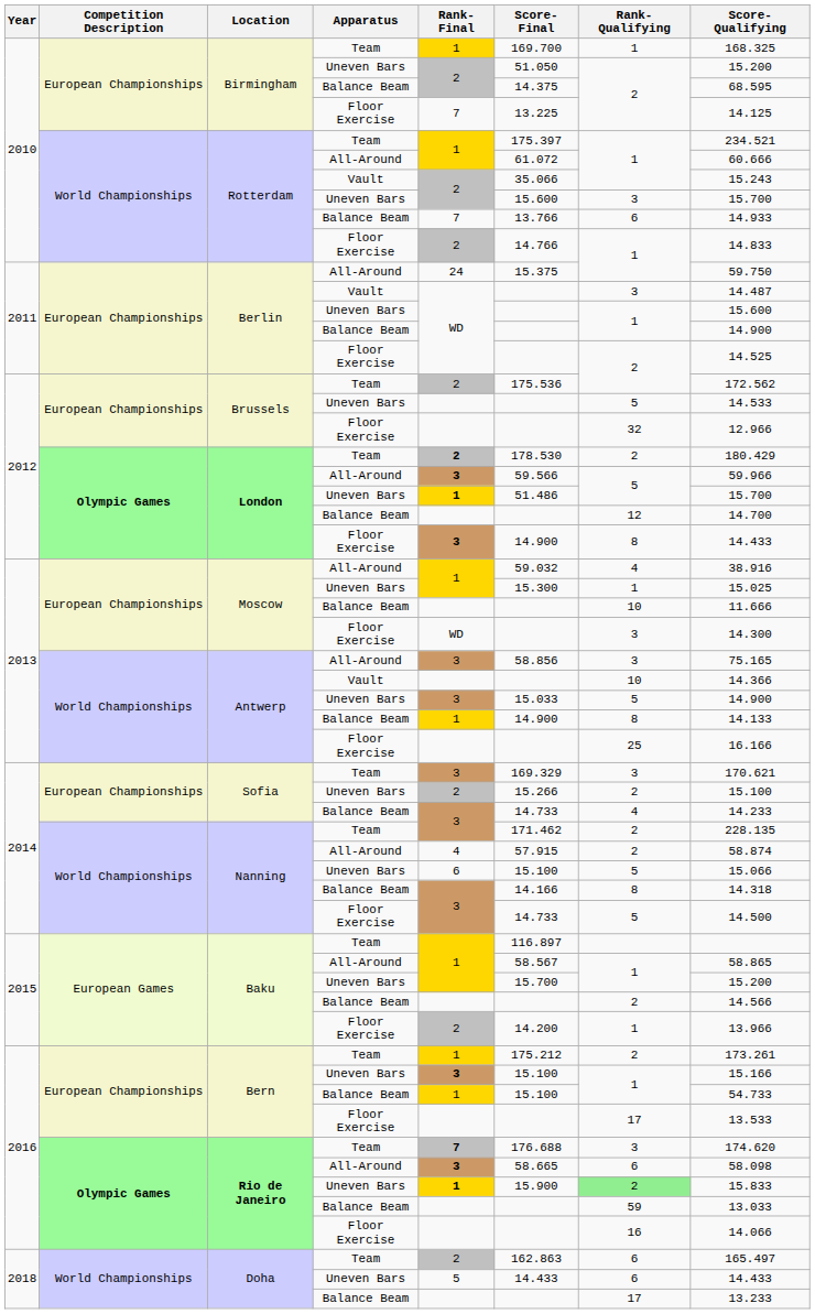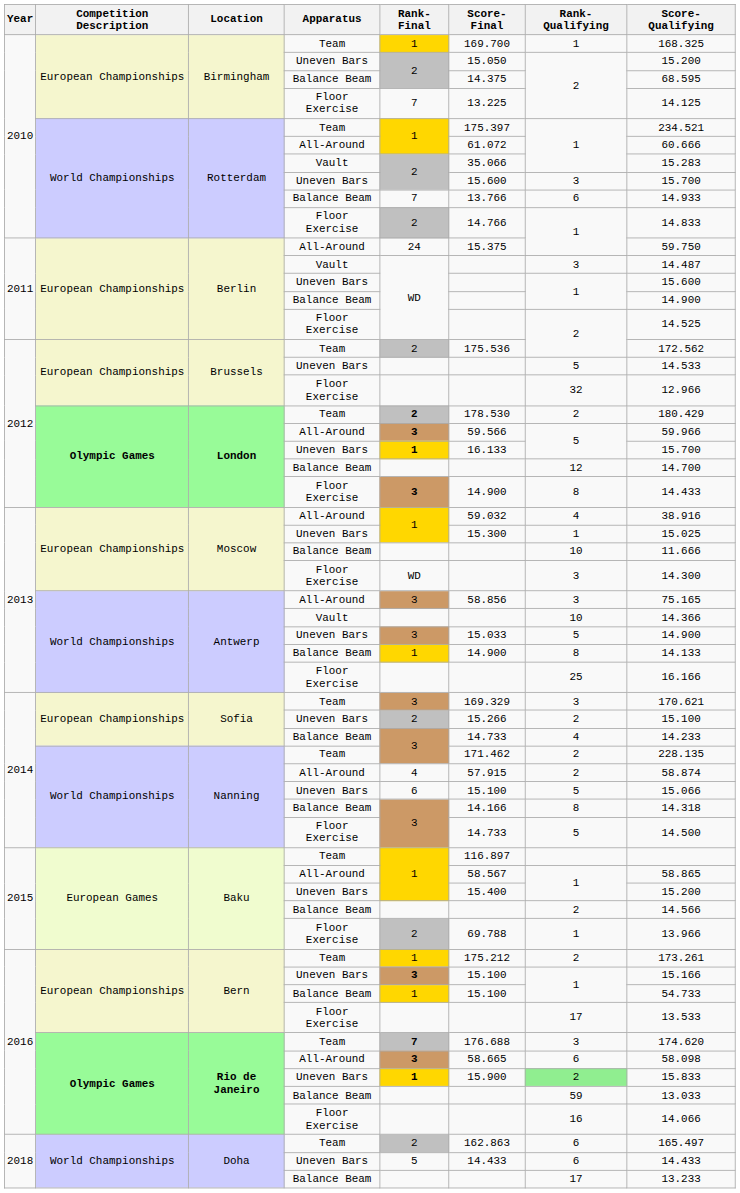 <table class="wikitable" style="text-align:center">
 <tr>
 <th>Year</th>
 <th>Competition Description</th>
 <th>Location</th>
 <th>Apparatus</th>
 <th>Rank-Final</th>
 <th>Score-Final</th>
 <th>Rank-Qualifying</th>
 <th>Score-Qualifying</th>
 </tr>
 <tr>
 <td rowspan=10>2010</td>
 <td style="background:#f5f6ce;" rowspan="4">European Championships</td>
 <td style="background:#f5f6ce;" rowspan="4">Birmingham</td>
 <td>Team</td>
 <td style="background:gold;">1</td>
 <td>169.700</td>
 <td>1</td>
 <td>168.325</td>
 </tr>
 <tr>
 <td>Uneven Bars</td>
 <td rowspan="2" style="background:silver;">2</td>
-<td>51.050</td>
+<td>15.050</td>
 <td rowspan="3">2</td>
 <td>15.200</td>
 </tr>
 <tr>
 <td>Balance Beam</td>
 <td>14.375</td>
 <td>68.595</td>
 </tr>
 <tr>
 <td>Floor Exercise</td>
 <td>7</td>
 <td>13.225</td>
 <td>14.125</td>
 </tr>
 <tr>
 <td style="background:#CCCCFF;" rowspan="6">World Championships</td>
 <td style="background:#CCCCFF;" rowspan="6">Rotterdam</td>
 <td>Team</td>
 <td rowspan="2" style="background:gold;">1</td>
 <td>175.397</td>
 <td rowspan="3">1</td>
 <td>234.521</td>
 </tr>
 <tr>
 <td>All-Around</td>
 <td>61.072</td>
 <td>60.666</td>
 </tr>
 <tr>
 <td>Vault</td>
 <td rowspan="2" style="background:silver;">2</td>
 <td>35.066</td>
-<td>15.243</td>
+<td>15.283</td>
 </tr>
 <tr>
 <td>Uneven Bars</td>
 <td>15.600</td>
 <td>3</td>
 <td>15.700</td>
 </tr>
 <tr>
 <td>Balance Beam</td>
 <td>7</td>
 <td>13.766</td>
 <td>6</td>
 <td>14.933</td>
 </tr>
 <tr>
 <td>Floor Exercise</td>
 <td style="background:silver;">2</td>
 <td>14.766</td>
 <td rowspan="2">1</td>
 <td>14.833</td>
 </tr>
 <tr>
 <td rowspan=5>2011</td>
 <td style="background:#f5f6ce;" rowspan="5">European Championships</td>
 <td style="background:#f5f6ce;" rowspan="5">Berlin</td>
 <td>All-Around</td>
 <td>24</td>
 <td>15.375</td>
 <td>59.750</td>
 </tr>
 <tr>
 <td>Vault</td>
 <td rowspan="4">WD</td>
 <td></td>
 <td>3</td>
 <td>14.487</td>
 </tr>
 <tr>
 <td>Uneven Bars</td>
 <td></td>
 <td rowspan="2">1</td>
 <td>15.600</td>
 </tr>
 <tr>
 <td>Balance Beam</td>
 <td></td>
 <td>14.900</td>
 </tr>
 <tr>
 <td>Floor Exercise</td>
 <td></td>
 <td rowspan="2">2</td>
 <td>14.525</td>
 </tr>
 <tr>
 <td rowspan=8>2012</td>
 <td style="background:#f5f6ce;" rowspan="3">European Championships</td>
 <td style="background:#f5f6ce;" rowspan="3">Brussels</td>
 <td>Team</td>
 <td style="background:silver;">2</td>
 <td>175.536</td>
 <td>172.562</td>
 </tr>
 <tr>
 <td>Uneven Bars</td>
 <td></td>
 <td></td>
 <td>5</td>
 <td>14.533</td>
 </tr>
 <tr>
 <td>Floor Exercise</td>
 <td></td>
 <td></td>
 <td>32</td>
 <td>12.966</td>
 </tr>
 <tr>
 <td style="background:#98fb98;" rowspan="5"><strong>Olympic Games</strong></td>
 <td style="background:#98fb98;" rowspan="5"><strong>London</strong></td>
 <td>Team</td>
 <td style="background:silver;"><strong>2</strong></td>
 <td>178.530</td>
 <td>2</td>
 <td>180.429</td>
 </tr>
 <tr>
 <td>All-Around</td>
 <td style="background:#c96;"><strong>3</strong></td>
 <td>59.566</td>
 <td rowspan="2">5</td>
 <td>59.966</td>
 </tr>
 <tr>
 <td>Uneven Bars</td>
 <td style="background:gold;"><strong>1</strong></td>
-<td>51.486</td>
+<td>16.133</td>
 <td>15.700</td>
 </tr>
 <tr>
 <td>Balance Beam</td>
 <td></td>
 <td></td>
 <td>12</td>
 <td>14.700</td>
 </tr>
 <tr>
 <td>Floor Exercise</td>
 <td style="background:#c96;"><strong>3</strong></td>
 <td>14.900</td>
 <td>8</td>
 <td>14.433</td>
 </tr>
 <tr>
 <td rowspan=9>2013</td>
 <td style="background:#f5f6ce;" rowspan="4">European Championships</td>
 <td style="background:#f5f6ce;" rowspan="4">Moscow</td>
 <td>All-Around</td>
 <td rowspan="2" style="background:gold;">1</td>
 <td>59.032</td>
 <td>4</td>
 <td>38.916</td>
 </tr>
 <tr>
 <td>Uneven Bars</td>
 <td>15.300</td>
 <td>1</td>
 <td>15.025</td>
 </tr>
 <tr>
 <td>Balance Beam</td>
 <td></td>
 <td></td>
 <td>10</td>
 <td>11.666</td>
 </tr>
 <tr>
 <td>Floor Exercise</td>
 <td>WD</td>
 <td></td>
 <td>3</td>
 <td>14.300</td>
 </tr>
 <tr>
 <td style="background:#CCCCFF;" rowspan="5">World Championships</td>
 <td style="background:#CCCCFF;" rowspan="5">Antwerp</td>
 <td>All-Around</td>
 <td style="background:#c96;">3</td>
 <td>58.856</td>
 <td>3</td>
 <td>75.165</td>
 </tr>
 <tr>
 <td>Vault</td>
 <td></td>
 <td></td>
 <td>10</td>
 <td>14.366</td>
 </tr>
 <tr>
 <td>Uneven Bars</td>
 <td style="background:#c96;">3</td>
 <td>15.033</td>
 <td>5</td>
 <td>14.900</td>
 </tr>
 <tr>
 <td>Balance Beam</td>
 <td style="background:gold;">1</td>
 <td>14.900</td>
 <td>8</td>
 <td>14.133</td>
 </tr>
 <tr>
 <td>Floor Exercise</td>
 <td></td>
 <td></td>
 <td>25</td>
 <td>16.166</td>
 </tr>
 <tr>
 <td rowspan=8>2014</td>
 <td style="background:#f5f6ce;" rowspan="3">European Championships</td>
 <td style="background:#f5f6ce;" rowspan="3">Sofia</td>
 <td>Team</td>
 <td style="background:#c96;">3</td>
 <td>169.329</td>
 <td>3</td>
 <td>170.621</td>
 </tr>
 <tr>
 <td>Uneven Bars</td>
 <td style="background:silver;">2</td>
 <td>15.266</td>
 <td>2</td>
 <td>15.100</td>
 </tr>
 <tr>
 <td>Balance Beam</td>
 <td rowspan="2" style="background:#c96;">3</td>
 <td>14.733</td>
 <td>4</td>
 <td>14.233</td>
 </tr>
 <tr>
 <td style="background:#CCCCFF;" rowspan="5">World Championships</td>
 <td style="background:#CCCCFF;" rowspan="5">Nanning</td>
 <td>Team</td>
 <td>171.462</td>
 <td>2</td>
 <td>228.135</td>
 </tr>
 <tr>
 <td>All-Around</td>
 <td>4</td>
 <td>57.915</td>
 <td>2</td>
 <td>58.874</td>
 </tr>
 <tr>
 <td>Uneven Bars</td>
 <td>6</td>
 <td>15.100</td>
 <td>5</td>
 <td>15.066</td>
 </tr>
 <tr>
 <td>Balance Beam</td>
 <td rowspan="2" style="background:#c96;">3</td>
 <td>14.166</td>
 <td>8</td>
 <td>14.318</td>
 </tr>
 <tr>
 <td>Floor Exercise</td>
 <td>14.733</td>
 <td>5</td>
 <td>14.500</td>
 </tr>
 <tr>
 <td rowspan="5">2015</td>
 <td rowspan="5" bgcolor=#f0fccf>European Games</td>
 <td rowspan="5" bgcolor=#f0fccf>Baku</td>
 <td>Team</td>
 <td rowspan="3" style="background:gold;">1</td>
 <td>116.897</td>
 <td></td>
 <td></td>
 </tr>
 <tr>
 <td>All-Around</td>
 <td>58.567</td>
 <td rowspan="2">1</td>
 <td>58.865</td>
 </tr>
 <tr>
 <td>Uneven Bars</td>
-<td>15.700</td>
+<td>15.400</td>
 <td>15.200</td>
 </tr>
 <tr>
 <td>Balance Beam</td>
 <td></td>
 <td></td>
 <td>2</td>
 <td>14.566</td>
 </tr>
 <tr>
 <td>Floor Exercise</td>
 <td style="background:silver;">2</td>
-<td>14.200</td>
+<td>69.788</td>
 <td>1</td>
 <td>13.966</td>
 </tr>
 <tr>
 <td rowspan=9>2016</td>
 <td style="background:#f5f6ce;" rowspan="4">European Championships</td>
 <td style="background:#f5f6ce;" rowspan="4">Bern</td>
 <td>Team</td>
 <td style="background:gold;">1</td>
 <td>175.212</td>
 <td>2</td>
 <td>173.261</td>
 </tr>
 <tr>
 <td>Uneven Bars</td>
 <td style="background:#c96;"><strong>3</strong></td>
 <td>15.100</td>
 <td rowspan="2">1</td>
 <td>15.166</td>
 </tr>
 <tr>
 <td>Balance Beam</td>
 <td style="background:gold;">1</td>
 <td>15.100</td>
 <td>54.733</td>
 </tr>
 <tr>
 <td>Floor Exercise</td>
 <td></td>
 <td></td>
 <td>17</td>
 <td>13.533</td>
 </tr>
 <tr>
 <td style="background:#98fb98;" rowspan="5"><strong>Olympic Games</strong></td>
 <td style="background:#98fb98;" rowspan="5"><strong>Rio de Janeiro</strong></td>
 <td>Team</td>
 <td style="background:silver;"><strong>7</strong></td>
 <td>176.688</td>
 <td>3</td>
 <td>174.620</td>
 </tr>
 <tr>
 <td>All-Around</td>
 <td style="background:#c96;"><strong>3</strong></td>
 <td>58.665</td>
 <td>6</td>
 <td>58.098</td>
 </tr>
 <tr>
 <td>Uneven Bars</td>
 <td style="background:gold;"><strong>1</strong></td>
 <td>15.900</td>
 <td style="background: lightgreen;">2</td>
 <td>15.833</td>
 </tr>
 <tr>
 <td>Balance Beam</td>
 <td></td>
 <td></td>
 <td>59</td>
 <td>13.033</td>
 </tr>
 <tr>
 <td>Floor Exercise</td>
 <td></td>
 <td></td>
 <td>16</td>
 <td>14.066</td>
 </tr>
 <tr>
 <td rowspan=3>2018</td>
 <td style="background:#CCCCFF;" rowspan="3">World Championships</td>
 <td style="background:#CCCCFF;" rowspan="3">Doha</td>
 <td>Team</td>
 <td style="background:silver;">2</td>
 <td>162.863</td>
 <td>6</td>
 <td>165.497</td>
 </tr>
 <tr>
 <td>Uneven Bars</td>
 <td>5</td>
 <td>14.433</td>
 <td>6</td>
 <td>14.433</td>
 </tr>
 <tr>
 <td>Balance Beam</td>
 <td></td>
 <td></td>
 <td>17</td>
 <td>13.233</td>
 </tr>
 </table>
